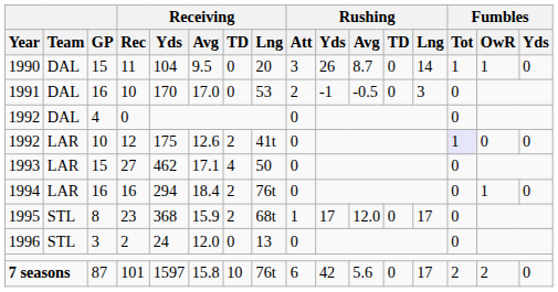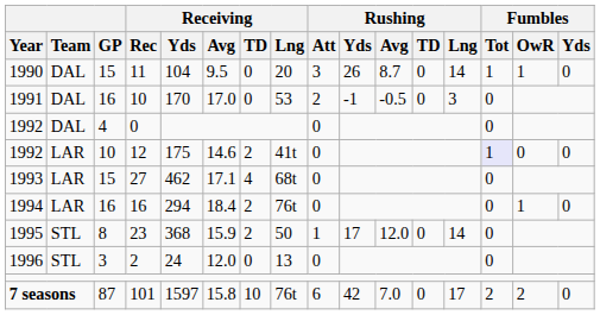 <table class="wikitable">
 <tr>
 <th colspan="3"></th>
 <th colspan="5">Receiving</th>
 <th colspan="5">Rushing</th>
 <th colspan="3">Fumbles</th>
 </tr>
 <tr>
 <th>Year</th>
 <th>Team</th>
 <th>GP</th>
 <th>Rec</th>
 <th>Yds</th>
 <th>Avg</th>
 <th>TD</th>
 <th>Lng</th>
 <th>Att</th>
 <th>Yds</th>
 <th>Avg</th>
 <th>TD</th>
 <th>Lng</th>
 <th>Tot</th>
 <th>OwR</th>
 <th>Yds</th>
 </tr>
 <tr>
 <td>1990</td>
 <td>DAL</td>
 <td>15</td>
 <td>11</td>
 <td>104</td>
 <td>9.5</td>
 <td>0</td>
 <td>20</td>
 <td>3</td>
 <td>26</td>
 <td>8.7</td>
 <td>0</td>
 <td>14</td>
 <td>1</td>
 <td>1</td>
 <td>0</td>
 </tr>
 <tr>
 <td>1991</td>
 <td>DAL</td>
 <td>16</td>
 <td>10</td>
 <td>170</td>
 <td>17.0</td>
 <td>0</td>
 <td>53</td>
 <td>2</td>
 <td>-1</td>
 <td>-0.5</td>
 <td>0</td>
 <td>3</td>
 <td>0</td>
 <td colspan="2"></td>
 </tr>
 <tr>
 <td>1992</td>
 <td>DAL</td>
 <td>4</td>
 <td>0</td>
 <td colspan="4"></td>
 <td>0</td>
 <td colspan="4"></td>
 <td>0</td>
 <td colspan="2"></td>
 </tr>
 <tr>
 <td>1992</td>
 <td>LAR</td>
 <td>10</td>
 <td>12</td>
 <td>175</td>
-<td>12.6</td>
+<td>14.6</td>
 <td>2</td>
 <td>41t</td>
 <td>0</td>
 <td colspan="4"></td>
 <td style="background: lavender;">1</td>
 <td>0</td>
 <td>0</td>
 </tr>
 <tr>
 <td>1993</td>
 <td>LAR</td>
 <td>15</td>
 <td>27</td>
 <td>462</td>
 <td>17.1</td>
 <td>4</td>
-<td>50</td>
+<td>68t</td>
 <td>0</td>
 <td colspan="4"></td>
 <td>0</td>
 <td colspan="2"></td>
 </tr>
 <tr>
 <td>1994</td>
 <td>LAR</td>
 <td>16</td>
 <td>16</td>
 <td>294</td>
 <td>18.4</td>
 <td>2</td>
 <td>76t</td>
 <td>0</td>
 <td colspan="4"></td>
 <td>0</td>
 <td>1</td>
 <td>0</td>
 </tr>
 <tr>
 <td>1995</td>
 <td>STL</td>
 <td>8</td>
 <td>23</td>
 <td>368</td>
 <td>15.9</td>
 <td>2</td>
-<td>68t</td>
+<td>50</td>
 <td>1</td>
 <td>17</td>
 <td>12.0</td>
 <td>0</td>
-<td>17</td>
+<td>14</td>
 <td>0</td>
 <td colspan="2"></td>
 </tr>
 <tr>
 <td>1996</td>
 <td>STL</td>
 <td>3</td>
 <td>2</td>
 <td>24</td>
 <td>12.0</td>
 <td>0</td>
 <td>13</td>
 <td>0</td>
 <td colspan="4"></td>
 <td>0</td>
 <td colspan="2"></td>
 </tr>
 <tr>
 <td colspan="16"></td>
 </tr>
 <tr>
 <td colspan="2"><strong>7 seasons</strong></td>
 <td>87</td>
 <td>101</td>
 <td>1597</td>
 <td>15.8</td>
 <td>10</td>
 <td>76t</td>
 <td>6</td>
 <td>42</td>
-<td>5.6</td>
+<td>7.0</td>
 <td>0</td>
 <td>17</td>
 <td>2</td>
 <td>2</td>
 <td>0</td>
 </tr>
 </table>
